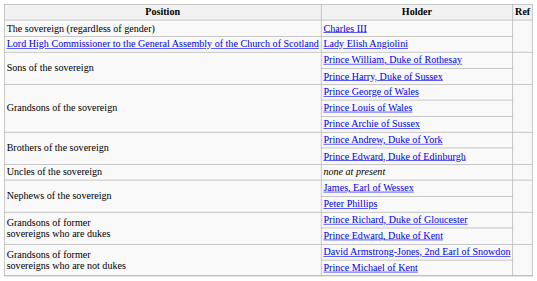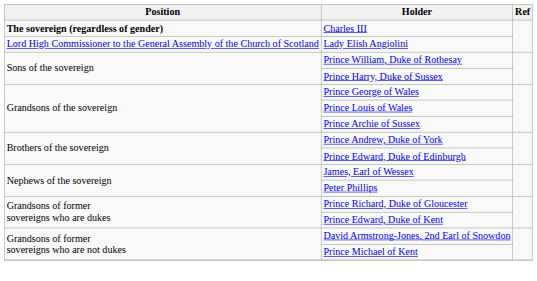 <table class="wikitable">
 <tr>
 <th>Position</th>
 <th>Holder</th>
 <th>Ref</th>
 </tr>
 <tr>
-<td>The sovereign (regardless of gender)</td>
+<td><strong>The sovereign (regardless of gender)</strong></td>
 <td> <a href='#'>Charles III</a></td>
 </tr>
 <tr>
 <td><a href='#'>Lord High Commissioner to the General Assembly of the Church of Scotland</a><br> </td>
 <td><a href='#'>Lady Elish Angiolini</a></td>
 </tr>
 <tr>
 <td rowspan=2>Sons of the sovereign</td>
 <td> <a href='#'>Prince William, Duke of Rothesay</a></td>
 <td rowspan=2></td>
 </tr>
 <tr>
 <td> <a href='#'>Prince Harry, Duke of Sussex</a></td>
 </tr>
 <tr>
 <td rowspan=3>Grandsons of the sovereign</td>
 <td> <a href='#'>Prince George of Wales</a></td>
 <td rowspan=3></td>
 </tr>
 <tr>
 <td> <a href='#'>Prince Louis of Wales</a></td>
 </tr>
 <tr>
 <td> <a href='#'>Prince Archie of Sussex</a></td>
 </tr>
 <tr>
 <td rowspan=2>Brothers of the sovereign</td>
 <td> <a href='#'>Prince Andrew, Duke of York</a></td>
 <td rowspan=2></td>
 </tr>
 <tr>
 <td> <a href='#'>Prince Edward, Duke of Edinburgh</a></td>
 </tr>
 <tr>
-<td>Uncles of the sovereign</td>
-<td><em>none at present</em></td>
-<td></td>
-</tr>
-<tr>
 <td rowspan=2>Nephews of the sovereign</td>
 <td> <a href='#'>James, Earl of Wessex</a></td>
 <td rowspan=2></td>
 </tr>
 <tr>
 <td><a href='#'>Peter Phillips</a></td>
 </tr>
 <tr>
 <td rowspan=2>Grandsons of former<br>sovereigns who are dukes</td>
 <td> <a href='#'>Prince Richard, Duke of Gloucester</a></td>
 <td rowspan=2></td>
 </tr>
 <tr>
 <td> <a href='#'>Prince Edward, Duke of Kent</a></td>
 </tr>
 <tr>
 <td rowspan=2>Grandsons of former<br>sovereigns who are not dukes</td>
 <td><a href='#'>David Armstrong-Jones, 2nd Earl of Snowdon</a></td>
 <td rowspan=2></td>
 </tr>
 <tr>
 <td> <a href='#'>Prince Michael of Kent</a></td>
 </tr>
 <tr>
 </tr>
 </table>
